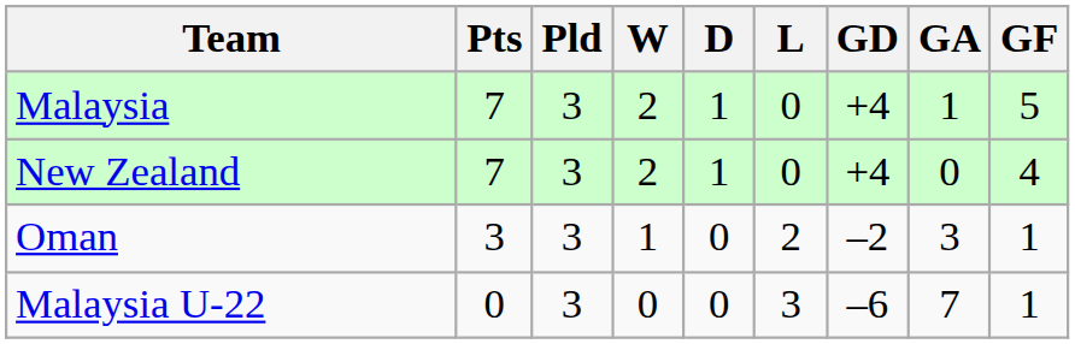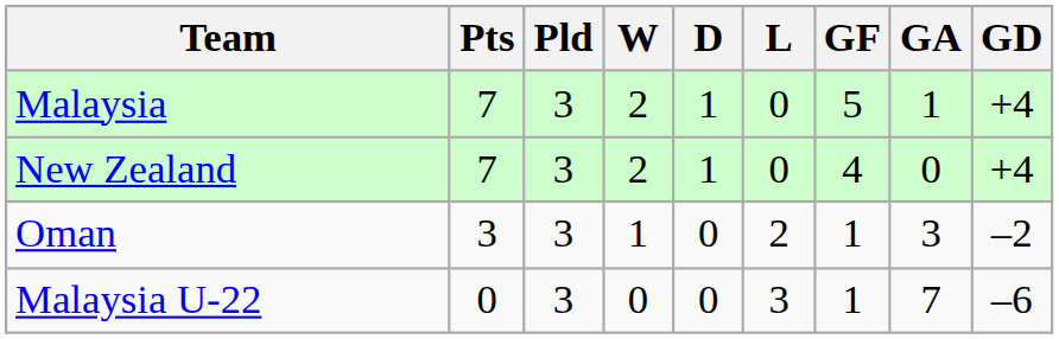 <table class="wikitable" style="text-align: center;">
 <tr>
 <th width="165">Team</th>
 <th width="20">Pts</th>
 <th width="20">Pld</th>
 <th width="20">W</th>
 <th width="20">D</th>
 <th width="20">L</th>
+<th width="20">GF</th>
+<th width="20">GA</th>
 <th width="20">GD</th>
-<th width="20">GA</th>
-<th width="20">GF</th>
 </tr>
 <tr style="background: #ccffcc;">
 <td style="text-align:left;"> <a href='#'>Malaysia</a></td>
 <td>7</td>
 <td>3</td>
 <td>2</td>
 <td>1</td>
 <td>0</td>
+<td>5</td>
+<td>1</td>
 <td>+4</td>
-<td>1</td>
-<td>5</td>
 </tr>
 <tr style="background: #ccffcc;">
 <td style="text-align:left;"> <a href='#'>New Zealand</a></td>
 <td>7</td>
 <td>3</td>
 <td>2</td>
 <td>1</td>
 <td>0</td>
+<td>4</td>
+<td>0</td>
 <td>+4</td>
-<td>0</td>
-<td>4</td>
 </tr>
 <tr bgcolor=>
 <td style="text-align:left;"> <a href='#'>Oman</a></td>
 <td>3</td>
 <td>3</td>
 <td>1</td>
 <td>0</td>
 <td>2</td>
+<td>1</td>
+<td>3</td>
 <td>–2</td>
-<td>3</td>
-<td>1</td>
 </tr>
 <tr bgcolor=>
 <td style="text-align:left;"> <a href='#'>Malaysia U-22</a></td>
 <td>0</td>
 <td>3</td>
 <td>0</td>
 <td>0</td>
 <td>3</td>
+<td>1</td>
+<td>7</td>
 <td>–6</td>
-<td>7</td>
-<td>1</td>
 </tr>
 </table>
